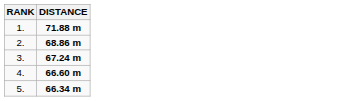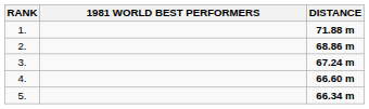 <table class="wikitable" style="border-collapse: collapse; font-size: 90%;">
 <tr>
 <th>RANK</th>
+<th align="center" style="width: 25em">1981 WORLD BEST PERFORMERS</th>
 <th align="center" style="width: 5em">DISTANCE</th>
 </tr>
 <tr>
 <td align="center">1.</td>
+<td></td>
 <td align="center"><strong>71.88 m</strong></td>
 </tr>
 <tr>
 <td align="center">2.</td>
+<td></td>
 <td align="center"><strong>68.86 m</strong></td>
 </tr>
 <tr>
 <td align="center">3.</td>
+<td></td>
 <td align="center"><strong>67.24 m</strong></td>
 </tr>
 <tr>
 <td align="center">4.</td>
+<td></td>
 <td align="center"><strong>66.60 m</strong></td>
 </tr>
 <tr>
 <td align="center">5.</td>
+<td></td>
 <td align="center"><strong>66.34 m</strong></td>
 </tr>
 </table>
